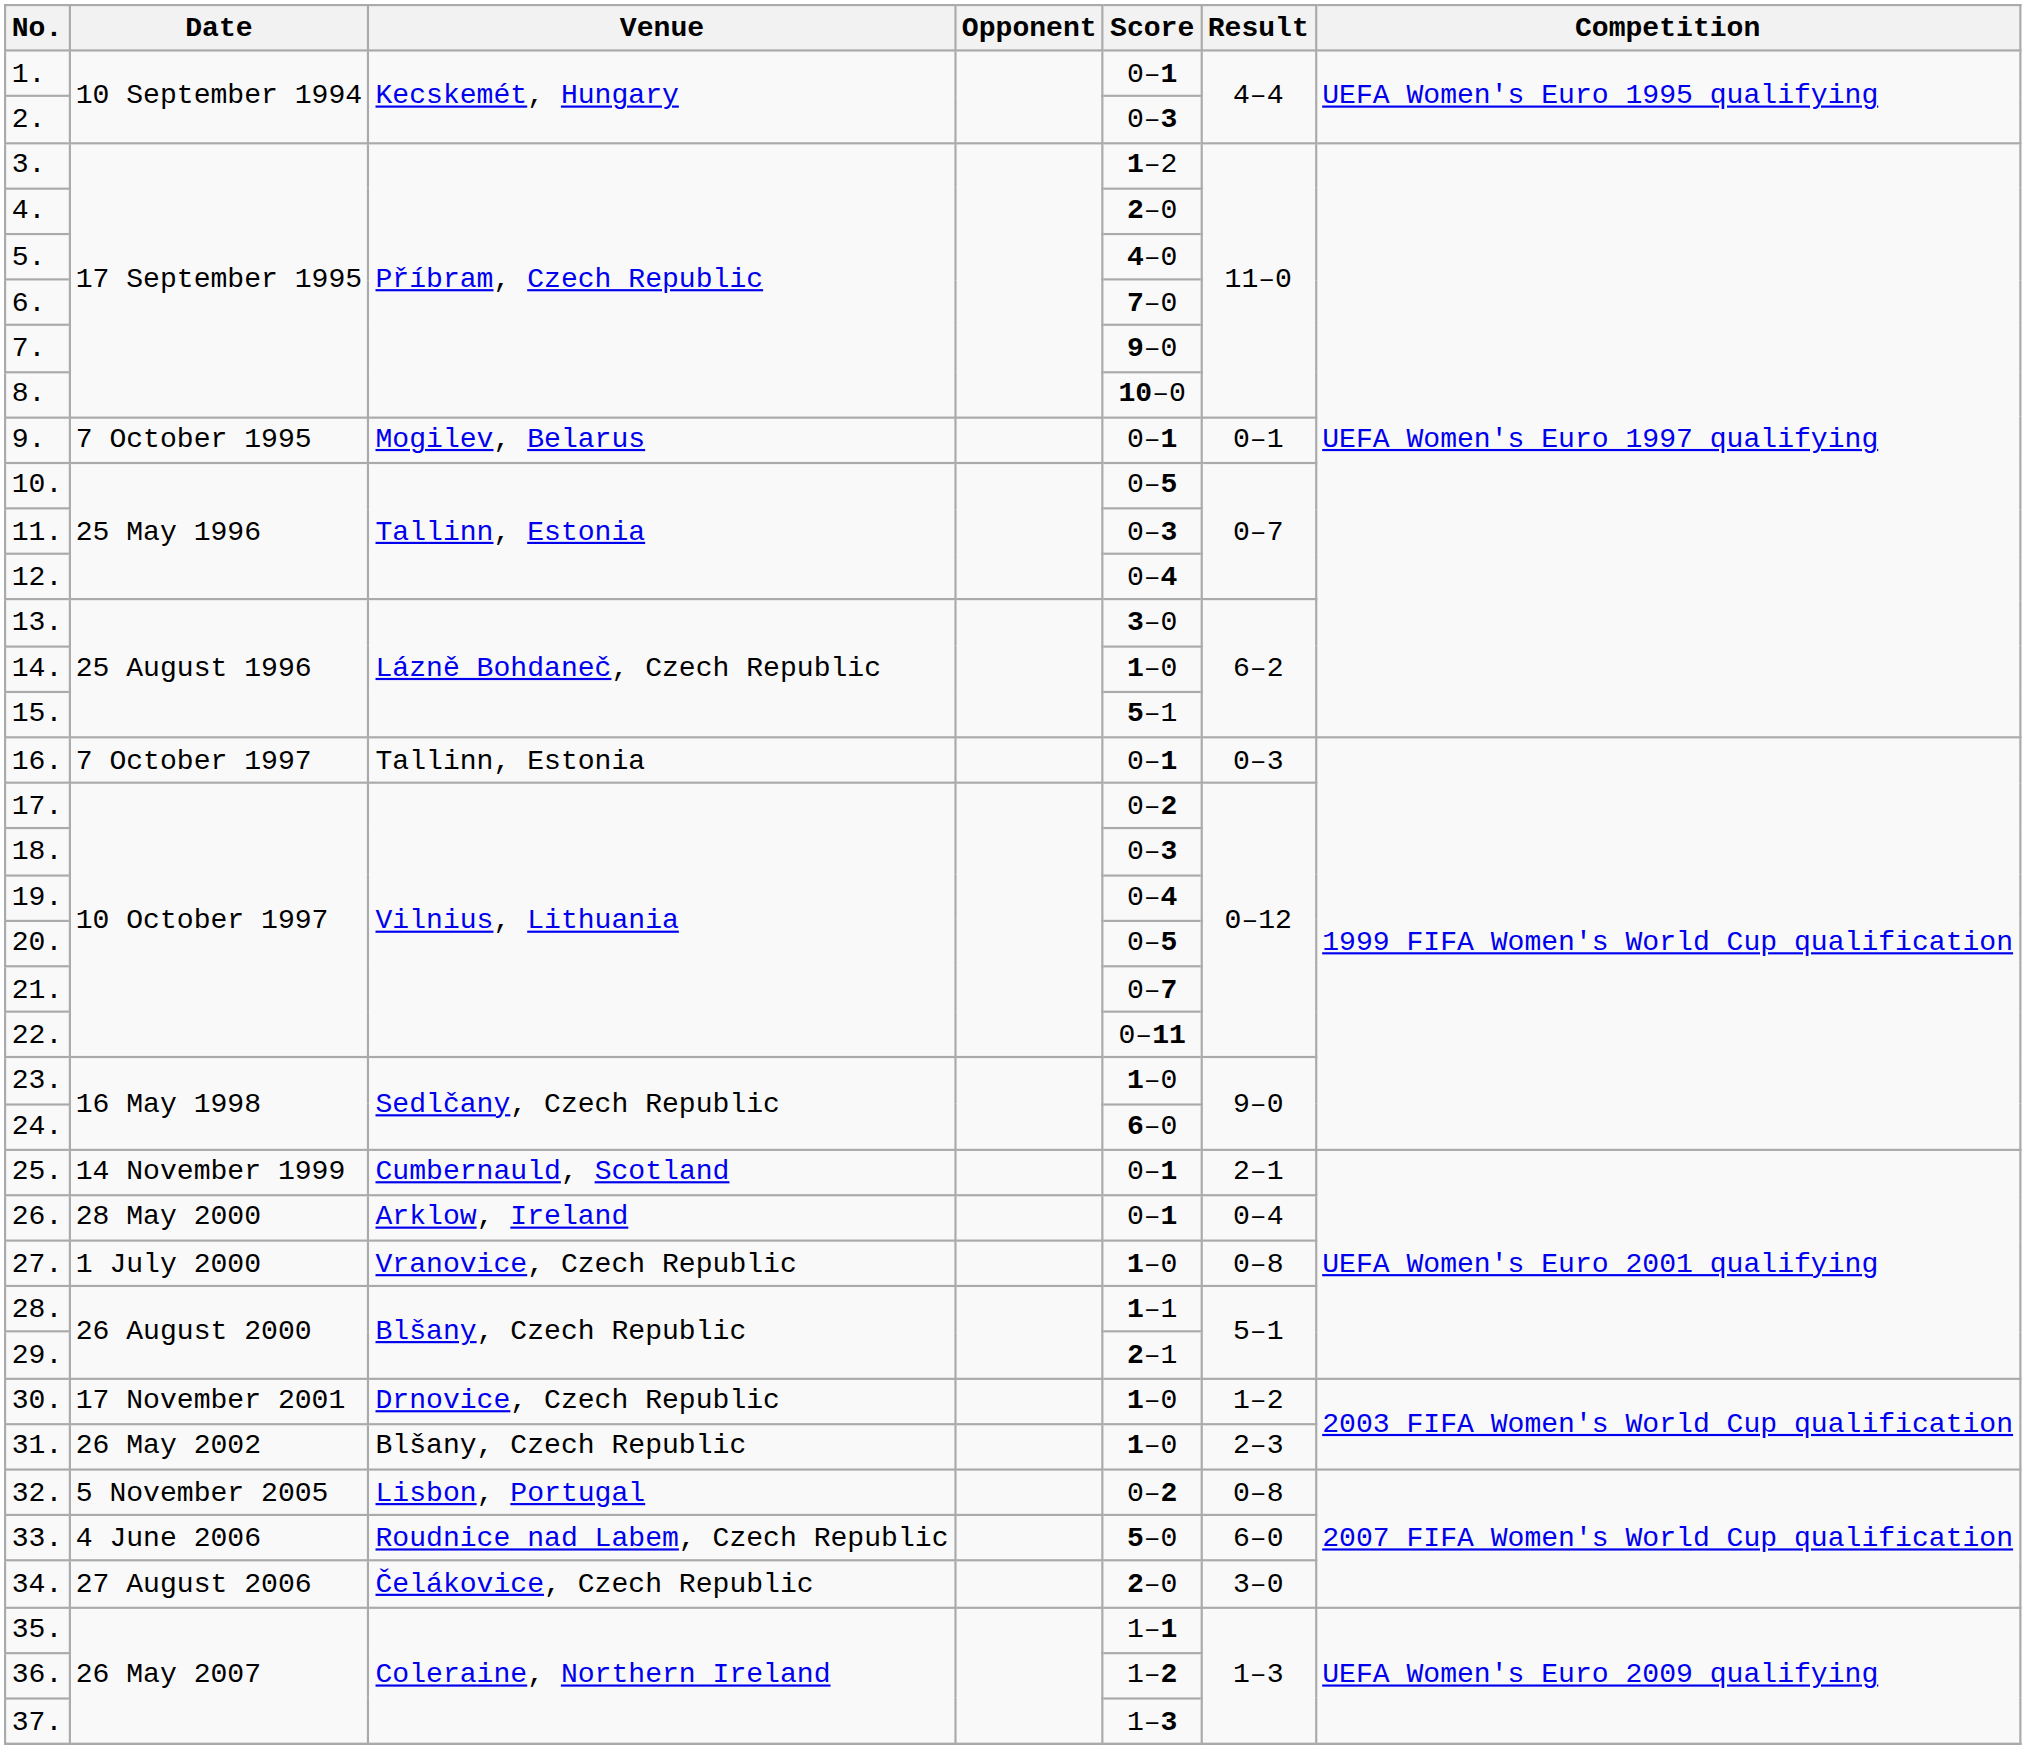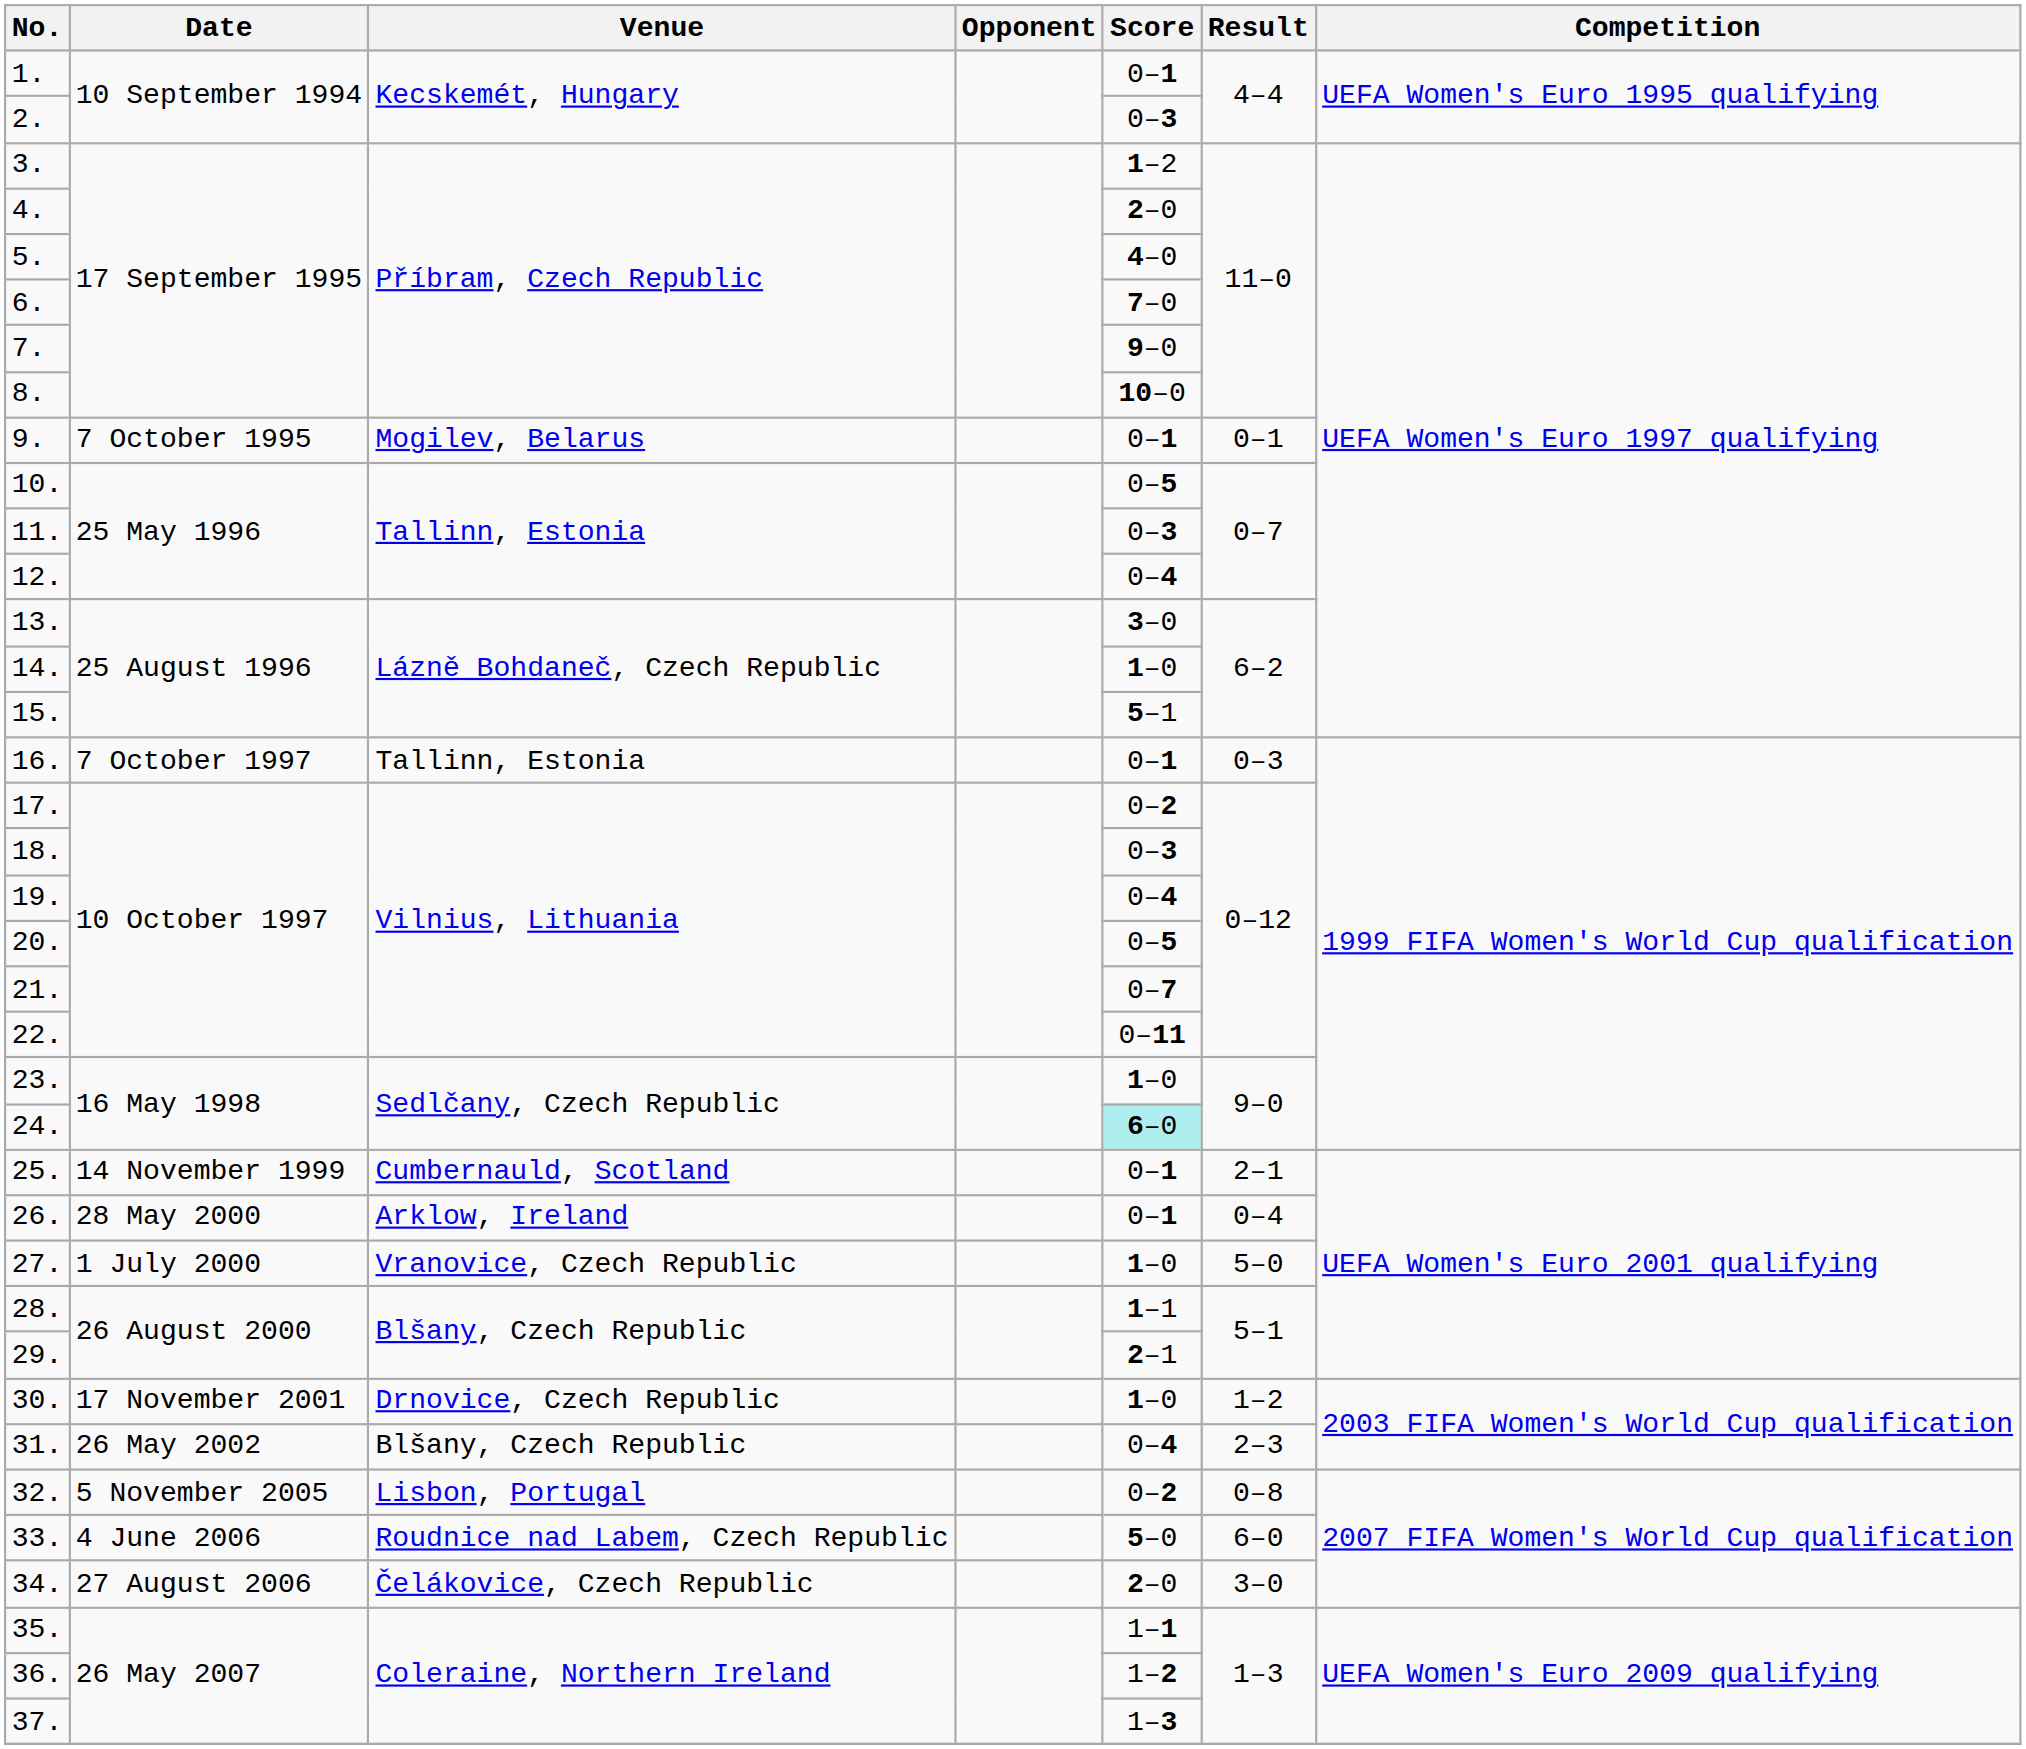 <table class="wikitable">
 <tr>
 <th>No.</th>
 <th>Date</th>
 <th>Venue</th>
 <th>Opponent</th>
 <th>Score</th>
 <th>Result</th>
 <th>Competition</th>
 </tr>
 <tr>
 <td>1.</td>
 <td rowspan=2>10 September 1994</td>
 <td rowspan=2><a href='#'>Kecskemét</a>, <a href='#'>Hungary</a></td>
 <td rowspan=2></td>
 <td align=center>0–<strong>1</strong></td>
 <td rowspan=2 align=center>4–4</td>
 <td rowspan=2><a href='#'>UEFA Women's Euro 1995 qualifying</a></td>
 </tr>
 <tr>
 <td>2.</td>
 <td align=center>0–<strong>3</strong></td>
 </tr>
 <tr>
 <td>3.</td>
 <td rowspan=6>17 September 1995</td>
 <td rowspan=6><a href='#'>Příbram</a>, <a href='#'>Czech Republic</a></td>
 <td rowspan=6></td>
 <td align=center><strong>1</strong>–2</td>
 <td rowspan=6 align=center>11–0</td>
 <td rowspan=13><a href='#'>UEFA Women's Euro 1997 qualifying</a></td>
 </tr>
 <tr>
 <td>4.</td>
 <td align=center><strong>2</strong>–0</td>
 </tr>
 <tr>
 <td>5.</td>
 <td align=center><strong>4</strong>–0</td>
 </tr>
 <tr>
 <td>6.</td>
 <td align=center><strong>7</strong>–0</td>
 </tr>
 <tr>
 <td>7.</td>
 <td align=center><strong>9</strong>–0</td>
 </tr>
 <tr>
 <td>8.</td>
 <td align=center><strong>10</strong>–0</td>
 </tr>
 <tr>
 <td>9.</td>
 <td>7 October 1995</td>
 <td><a href='#'>Mogilev</a>, <a href='#'>Belarus</a></td>
 <td></td>
 <td align=center>0–<strong>1</strong></td>
 <td align=center>0–1</td>
 </tr>
 <tr>
 <td>10.</td>
 <td rowspan=3>25 May 1996</td>
 <td rowspan=3><a href='#'>Tallinn</a>, <a href='#'>Estonia</a></td>
 <td rowspan=3></td>
 <td align=center>0–<strong>5</strong></td>
 <td rowspan=3 align=center>0–7</td>
 </tr>
 <tr>
 <td>11.</td>
 <td align=center>0–<strong>3</strong></td>
 </tr>
 <tr>
 <td>12.</td>
 <td align=center>0–<strong>4</strong></td>
 </tr>
 <tr>
 <td>13.</td>
 <td rowspan=3>25 August 1996</td>
 <td rowspan=3><a href='#'>Lázně Bohdaneč</a>, Czech Republic</td>
 <td rowspan=3></td>
 <td align=center><strong>3</strong>–0</td>
 <td rowspan=3 align=center>6–2</td>
 </tr>
 <tr>
 <td>14.</td>
 <td align=center><strong>1</strong>–0</td>
 </tr>
 <tr>
 <td>15.</td>
 <td align=center><strong>5</strong>–1</td>
 </tr>
 <tr>
 <td>16.</td>
 <td>7 October 1997</td>
 <td>Tallinn, Estonia</td>
 <td></td>
 <td align=center>0–<strong>1</strong></td>
 <td align=center>0–3</td>
 <td rowspan=9><a href='#'>1999 FIFA Women's World Cup qualification</a></td>
 </tr>
 <tr>
 <td>17.</td>
 <td rowspan=6>10 October 1997</td>
 <td rowspan=6><a href='#'>Vilnius</a>, <a href='#'>Lithuania</a></td>
 <td rowspan=6></td>
 <td align=center>0–<strong>2</strong></td>
 <td rowspan=6 align=center>0–12</td>
 </tr>
 <tr>
 <td>18.</td>
 <td align=center>0–<strong>3</strong></td>
 </tr>
 <tr>
 <td>19.</td>
 <td align=center>0–<strong>4</strong></td>
 </tr>
 <tr>
 <td>20.</td>
 <td align=center>0–<strong>5</strong></td>
 </tr>
 <tr>
 <td>21.</td>
 <td align=center>0–<strong>7</strong></td>
 </tr>
 <tr>
 <td>22.</td>
 <td align=center>0–<strong>11</strong></td>
 </tr>
 <tr>
 <td>23.</td>
 <td rowspan=2>16 May 1998</td>
 <td rowspan=2><a href='#'>Sedlčany</a>, Czech Republic</td>
 <td rowspan=2></td>
 <td align=center><strong>1</strong>–0</td>
 <td rowspan=2 align=center>9–0</td>
 </tr>
 <tr>
 <td>24.</td>
-<td align=center><strong>6</strong>–0</td>
+<td align=center style="background: paleturquoise;"><strong>6</strong>–0</td>
 </tr>
 <tr>
 <td>25.</td>
 <td>14 November 1999</td>
 <td><a href='#'>Cumbernauld</a>, <a href='#'>Scotland</a></td>
 <td></td>
 <td align=center>0–<strong>1</strong></td>
 <td align=center>2–1</td>
 <td rowspan=5><a href='#'>UEFA Women's Euro 2001 qualifying</a></td>
 </tr>
 <tr>
 <td>26.</td>
 <td>28 May 2000</td>
 <td><a href='#'>Arklow</a>, <a href='#'>Ireland</a></td>
 <td></td>
 <td align=center>0–<strong>1</strong></td>
 <td align=center>0–4</td>
 </tr>
 <tr>
 <td>27.</td>
 <td>1 July 2000</td>
 <td><a href='#'>Vranovice</a>, Czech Republic</td>
 <td></td>
 <td align=center><strong>1</strong>–0</td>
-<td align=center>0–8</td>
+<td align=center>5–0</td>
 </tr>
 <tr>
 <td>28.</td>
 <td rowspan=2>26 August 2000</td>
 <td rowspan=2><a href='#'>Blšany</a>, Czech Republic</td>
 <td rowspan=2></td>
 <td align=center><strong>1</strong>–1</td>
 <td rowspan=2 align=center>5–1</td>
 </tr>
 <tr>
 <td>29.</td>
 <td align=center><strong>2</strong>–1</td>
 </tr>
 <tr>
 <td>30.</td>
 <td>17 November 2001</td>
 <td><a href='#'>Drnovice</a>, Czech Republic</td>
 <td></td>
 <td align=center><strong>1</strong>–0</td>
 <td align=center>1–2</td>
 <td rowspan=2><a href='#'>2003 FIFA Women's World Cup qualification</a></td>
 </tr>
 <tr>
 <td>31.</td>
 <td>26 May 2002</td>
 <td>Blšany, Czech Republic</td>
 <td></td>
-<td align=center><strong>1</strong>–0</td>
+<td align=center>0–<strong>4</strong></td>
 <td align=center>2–3</td>
 </tr>
 <tr>
 <td>32.</td>
 <td>5 November 2005</td>
 <td><a href='#'>Lisbon</a>, <a href='#'>Portugal</a></td>
 <td></td>
 <td align=center>0–<strong>2</strong></td>
 <td align=center>0–8</td>
 <td rowspan=3><a href='#'>2007 FIFA Women's World Cup qualification</a></td>
 </tr>
 <tr>
 <td>33.</td>
 <td>4 June 2006</td>
 <td><a href='#'>Roudnice nad Labem</a>, Czech Republic</td>
 <td></td>
 <td align=center><strong>5</strong>–0</td>
 <td align=center>6–0</td>
 </tr>
 <tr>
 <td>34.</td>
 <td>27 August 2006</td>
 <td><a href='#'>Čelákovice</a>, Czech Republic</td>
 <td></td>
 <td align=center><strong>2</strong>–0</td>
 <td align=center>3–0</td>
 </tr>
 <tr>
 <td>35.</td>
 <td rowspan=3>26 May 2007</td>
 <td rowspan=3><a href='#'>Coleraine</a>, <a href='#'>Northern Ireland</a></td>
 <td rowspan=3></td>
 <td align=center>1–<strong>1</strong></td>
 <td rowspan=3 align=center>1–3</td>
 <td rowspan=3><a href='#'>UEFA Women's Euro 2009 qualifying</a></td>
 </tr>
 <tr>
 <td>36.</td>
 <td align=center>1–<strong>2</strong></td>
 </tr>
 <tr>
 <td>37.</td>
 <td align=center>1–<strong>3</strong></td>
 </tr>
 <tr>
 </tr>
 </table>
